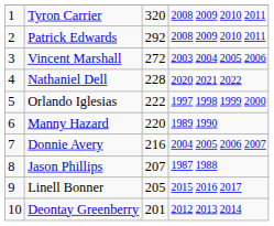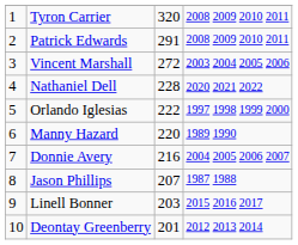 <table class="wikitable">
 <tr>
 </tr>
 <tr>
 <td>1</td>
 <td><a href='#'>Tyron Carrier</a></td>
 <td>320</td>
 <td style="font-size:80%;"><a href='#'>2008</a> <a href='#'>2009</a> <a href='#'>2010</a> <a href='#'>2011</a></td>
 </tr>
 <tr>
 <td>2</td>
 <td><a href='#'>Patrick Edwards</a></td>
-<td>292</td>
+<td>291</td>
 <td style="font-size:80%;"><a href='#'>2008</a> <a href='#'>2009</a> <a href='#'>2010</a> <a href='#'>2011</a></td>
 </tr>
 <tr>
 <td>3</td>
 <td><a href='#'>Vincent Marshall</a></td>
 <td>272</td>
 <td style="font-size:80%;"><a href='#'>2003</a> <a href='#'>2004</a> <a href='#'>2005</a> <a href='#'>2006</a></td>
 </tr>
 <tr>
 <td>4</td>
 <td><a href='#'>Nathaniel Dell</a></td>
 <td>228</td>
 <td style="font-size:80%;"><a href='#'>2020</a> <a href='#'>2021</a> <a href='#'>2022</a></td>
 </tr>
 <tr>
 <td>5</td>
 <td>Orlando Iglesias</td>
 <td>222</td>
 <td style="font-size:80%;"><a href='#'>1997</a> <a href='#'>1998</a> <a href='#'>1999</a> <a href='#'>2000</a></td>
 </tr>
 <tr>
 <td>6</td>
 <td><a href='#'>Manny Hazard</a></td>
 <td>220</td>
 <td style="font-size:80%;"><a href='#'>1989</a> <a href='#'>1990</a></td>
 </tr>
 <tr>
 <td>7</td>
 <td><a href='#'>Donnie Avery</a></td>
 <td>216</td>
 <td style="font-size:80%;"><a href='#'>2004</a> <a href='#'>2005</a> <a href='#'>2006</a> <a href='#'>2007</a></td>
 </tr>
 <tr>
 <td>8</td>
 <td><a href='#'>Jason Phillips</a></td>
 <td>207</td>
 <td style="font-size:80%;"><a href='#'>1987</a> <a href='#'>1988</a></td>
 </tr>
 <tr>
 <td>9</td>
 <td>Linell Bonner</td>
-<td>205</td>
+<td>203</td>
 <td style="font-size:80%;"><a href='#'>2015</a> <a href='#'>2016</a> <a href='#'>2017</a></td>
 </tr>
 <tr>
 <td>10</td>
 <td><a href='#'>Deontay Greenberry</a></td>
 <td>201</td>
 <td style="font-size:80%;"><a href='#'>2012</a> <a href='#'>2013</a> <a href='#'>2014</a></td>
 </tr>
 </table>
